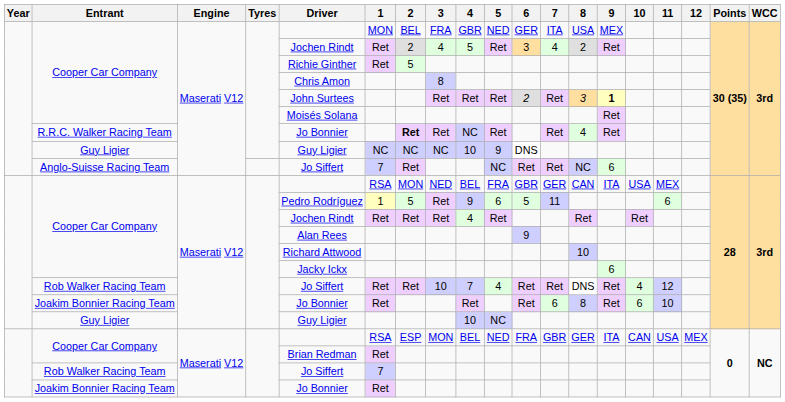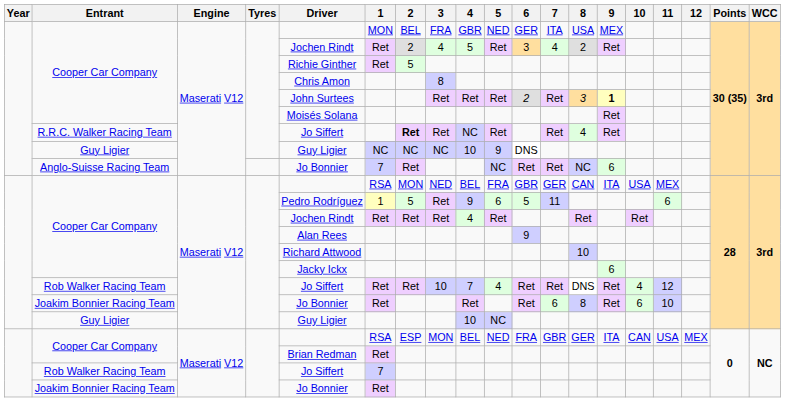 <table class="wikitable" style="text-align:center; font-size:95%">
 <tr>
 <th>Year</th>
 <th>Entrant</th>
 <th>Engine</th>
 <th>Tyres</th>
 <th>Driver</th>
 <th>1</th>
 <th>2</th>
 <th>3</th>
 <th>4</th>
 <th>5</th>
 <th>6</th>
 <th>7</th>
 <th>8</th>
 <th>9</th>
 <th>10</th>
 <th>11</th>
 <th>12</th>
 <th>Points</th>
 <th>WCC</th>
 </tr>
 <tr>
 <td rowspan="9"></td>
 <td rowspan="6"><a href='#'>Cooper Car Company</a></td>
 <td rowspan="9"><a href='#'>Maserati</a> <a href='#'>V12</a></td>
 <td rowspan="8"></td>
 <td></td>
 <td><a href='#'>MON</a></td>
 <td><a href='#'>BEL</a></td>
 <td><a href='#'>FRA</a></td>
 <td><a href='#'>GBR</a></td>
 <td><a href='#'>NED</a></td>
 <td><a href='#'>GER</a></td>
 <td><a href='#'>ITA</a></td>
 <td><a href='#'>USA</a></td>
 <td><a href='#'>MEX</a></td>
 <td></td>
 <td></td>
 <td></td>
 <td rowspan="9" style="background:#FFDF9F;"><strong>30 (35)</strong></td>
 <td rowspan="9" style="background:#FFDF9F;"><strong>3rd</strong></td>
 </tr>
 <tr>
 <td><a href='#'>Jochen Rindt</a></td>
 <td style="background:#efcfff;">Ret</td>
 <td style="background:#DFDFDF;">2</td>
 <td style="background:#DFFFDF;">4</td>
 <td style="background:#DFFFDF;">5</td>
 <td style="background:#efcfff;">Ret</td>
 <td style="background:#ffdf9f;">3</td>
 <td style="background:#DFFFDF;">4</td>
 <td style="background:#DFDFDF;">2</td>
 <td style="background:#efcfff;">Ret</td>
 <td></td>
 <td></td>
 <td></td>
 </tr>
 <tr>
 <td><a href='#'>Richie Ginther</a></td>
 <td style="background:#efcfff;">Ret</td>
 <td style="background:#DFFFDF;">5</td>
 <td></td>
 <td></td>
 <td></td>
 <td></td>
 <td></td>
 <td></td>
 <td></td>
 <td></td>
 <td></td>
 <td></td>
 </tr>
 <tr>
 <td><a href='#'>Chris Amon</a></td>
 <td></td>
 <td></td>
 <td style="background:#CFCFFF;">8</td>
 <td></td>
 <td></td>
 <td></td>
 <td></td>
 <td></td>
 <td></td>
 <td></td>
 <td></td>
 <td></td>
 </tr>
 <tr>
 <td><a href='#'>John Surtees</a></td>
 <td></td>
 <td></td>
 <td style="background:#efcfff;">Ret</td>
 <td style="background:#efcfff;">Ret</td>
 <td style="background:#efcfff;">Ret</td>
 <td style="background:#DFDFDF;"><em>2</em></td>
 <td style="background:#efcfff;">Ret</td>
 <td style="background:#ffdf9f;"><em>3</em></td>
 <td style="background:#ffffbf;"><strong>1</strong></td>
 <td></td>
 <td></td>
 <td></td>
 </tr>
 <tr>
 <td><a href='#'>Moisés Solana</a></td>
 <td></td>
 <td></td>
 <td></td>
 <td></td>
 <td></td>
 <td></td>
 <td></td>
 <td></td>
 <td style="background:#efcfff;">Ret</td>
 <td></td>
 <td></td>
 <td></td>
 </tr>
 <tr>
 <td><a href='#'>R.R.C. Walker Racing Team</a></td>
-<td><a href='#'>Jo Bonnier</a></td>
+<td><a href='#'>Jo Siffert</a></td>
 <td></td>
 <td style="background:#efcfff;"><strong>Ret</strong></td>
 <td style="background:#efcfff;">Ret</td>
 <td style="background:#cfcfff;">NC</td>
 <td style="background:#efcfff;">Ret</td>
 <td></td>
 <td style="background:#efcfff;">Ret</td>
 <td style="background:#DFFFDF;">4</td>
 <td style="background:#efcfff;">Ret</td>
 <td></td>
 <td></td>
 <td></td>
 </tr>
 <tr>
 <td><a href='#'>Guy Ligier</a></td>
 <td><a href='#'>Guy Ligier</a></td>
 <td style="background:#cfcfff;">NC</td>
 <td style="background:#cfcfff;">NC</td>
 <td style="background:#cfcfff;">NC</td>
 <td style="background:#cfcfff;">10</td>
 <td style="background:#cfcfff;">9</td>
 <td style="background:#ffffff;">DNS</td>
 <td></td>
 <td></td>
 <td></td>
 <td></td>
 <td></td>
 <td></td>
 </tr>
 <tr>
 <td><a href='#'>Anglo-Suisse Racing Team</a></td>
 <td></td>
-<td><a href='#'>Jo Siffert</a></td>
+<td><a href='#'>Jo Bonnier</a></td>
 <td style="background:#cfcfff;">7</td>
 <td style="background:#efcfff;">Ret</td>
 <td></td>
 <td></td>
 <td style="background:#cfcfff;">NC</td>
 <td style="background:#efcfff;">Ret</td>
 <td style="background:#efcfff;">Ret</td>
 <td style="background:#cfcfff;">NC</td>
 <td style="background:#DFFFDF;">6</td>
 <td></td>
 <td></td>
 <td></td>
 </tr>
 <tr>
 <td rowspan="9"></td>
 <td rowspan="6"><a href='#'>Cooper Car Company</a></td>
 <td rowspan="9"><a href='#'>Maserati</a> <a href='#'>V12</a></td>
 <td rowspan="9"></td>
 <td></td>
 <td><a href='#'>RSA</a></td>
 <td><a href='#'>MON</a></td>
 <td><a href='#'>NED</a></td>
 <td><a href='#'>BEL</a></td>
 <td><a href='#'>FRA</a></td>
 <td><a href='#'>GBR</a></td>
 <td><a href='#'>GER</a></td>
 <td><a href='#'>CAN</a></td>
 <td><a href='#'>ITA</a></td>
 <td><a href='#'>USA</a></td>
 <td><a href='#'>MEX</a></td>
 <td></td>
 <td rowspan="9" style="background:#FFDF9F;"><strong>28</strong></td>
 <td rowspan="9" style="background:#FFDF9F;"><strong>3rd</strong></td>
 </tr>
 <tr>
 <td><a href='#'>Pedro Rodríguez</a></td>
 <td style="background:#ffffbf;">1</td>
 <td style="background:#DFFFDF;">5</td>
 <td style="background:#efcfff;">Ret</td>
 <td style="background:#cfcfff;">9</td>
 <td style="background:#DFFFDF;">6</td>
 <td style="background:#DFFFDF;">5</td>
 <td style="background:#cfcfff;">11</td>
 <td></td>
 <td></td>
 <td></td>
 <td style="background:#DFFFDF;">6</td>
 <td></td>
 </tr>
 <tr>
 <td><a href='#'>Jochen Rindt</a></td>
 <td style="background:#efcfff;">Ret</td>
 <td style="background:#efcfff;">Ret</td>
 <td style="background:#efcfff;">Ret</td>
 <td style="background:#DFFFDF;">4</td>
 <td style="background:#efcfff;">Ret</td>
 <td></td>
 <td></td>
 <td style="background:#efcfff;">Ret</td>
 <td></td>
 <td style="background:#efcfff;">Ret</td>
 <td></td>
 <td></td>
 </tr>
 <tr>
 <td><a href='#'>Alan Rees</a></td>
 <td></td>
 <td></td>
 <td></td>
 <td></td>
 <td></td>
 <td style="background:#cfcfff;">9</td>
 <td></td>
 <td></td>
 <td></td>
 <td></td>
 <td></td>
 <td></td>
 </tr>
 <tr>
 <td><a href='#'>Richard Attwood</a></td>
 <td></td>
 <td></td>
 <td></td>
 <td></td>
 <td></td>
 <td></td>
 <td></td>
 <td style="background:#cfcfff;">10</td>
 <td></td>
 <td></td>
 <td></td>
 <td></td>
 </tr>
 <tr>
 <td><a href='#'>Jacky Ickx</a></td>
 <td></td>
 <td></td>
 <td></td>
 <td></td>
 <td></td>
 <td></td>
 <td></td>
 <td></td>
 <td style="background:#DFFFDF;">6</td>
 <td></td>
 <td></td>
 <td></td>
 </tr>
 <tr>
 <td><a href='#'>Rob Walker Racing Team</a></td>
 <td><a href='#'>Jo Siffert</a></td>
 <td style="background:#efcfff;">Ret</td>
 <td style="background:#efcfff;">Ret</td>
 <td style="background:#cfcfff;">10</td>
 <td style="background:#cfcfff;">7</td>
 <td style="background:#DFFFDF;">4</td>
 <td style="background:#efcfff;">Ret</td>
 <td style="background:#efcfff;">Ret</td>
 <td style="background:#ffffff;">DNS</td>
 <td style="background:#efcfff;">Ret</td>
 <td style="background:#DFFFDF;">4</td>
 <td style="background:#cfcfff;">12</td>
 <td></td>
 </tr>
 <tr>
 <td><a href='#'>Joakim Bonnier Racing Team</a></td>
 <td><a href='#'>Jo Bonnier</a></td>
 <td style="background:#efcfff;">Ret</td>
 <td></td>
 <td></td>
 <td style="background:#efcfff;">Ret</td>
 <td></td>
 <td style="background:#efcfff;">Ret</td>
 <td style="background:#DFFFDF;">6</td>
 <td style="background:#cfcfff;">8</td>
 <td style="background:#efcfff;">Ret</td>
 <td style="background:#DFFFDF;">6</td>
 <td style="background:#cfcfff;">10</td>
 <td></td>
 </tr>
 <tr>
 <td><a href='#'>Guy Ligier</a></td>
 <td><a href='#'>Guy Ligier</a></td>
 <td></td>
 <td></td>
 <td></td>
 <td style="background:#cfcfff;">10</td>
 <td style="background:#cfcfff;">NC</td>
 <td></td>
 <td></td>
 <td></td>
 <td></td>
 <td></td>
 <td></td>
 <td></td>
 </tr>
 <tr>
 <td rowspan="4"></td>
 <td rowspan="2"><a href='#'>Cooper Car Company</a></td>
 <td rowspan="4"><a href='#'>Maserati</a> <a href='#'>V12</a></td>
 <td rowspan="4"></td>
 <td></td>
 <td><a href='#'>RSA</a></td>
 <td><a href='#'>ESP</a></td>
 <td><a href='#'>MON</a></td>
 <td><a href='#'>BEL</a></td>
 <td><a href='#'>NED</a></td>
 <td><a href='#'>FRA</a></td>
 <td><a href='#'>GBR</a></td>
 <td><a href='#'>GER</a></td>
 <td><a href='#'>ITA</a></td>
 <td><a href='#'>CAN</a></td>
 <td><a href='#'>USA</a></td>
 <td><a href='#'>MEX</a></td>
 <td rowspan="4"><strong>0</strong></td>
 <td rowspan="4"><strong>NC</strong></td>
 </tr>
 <tr>
 <td><a href='#'>Brian Redman</a></td>
 <td style="background:#efcfff;">Ret</td>
 <td></td>
 <td></td>
 <td></td>
 <td></td>
 <td></td>
 <td></td>
 <td></td>
 <td></td>
 <td></td>
 <td></td>
 <td></td>
 </tr>
 <tr>
 <td><a href='#'>Rob Walker Racing Team</a></td>
 <td><a href='#'>Jo Siffert</a></td>
 <td style="background:#cfcfff;">7</td>
 <td></td>
 <td></td>
 <td></td>
 <td></td>
 <td></td>
 <td></td>
 <td></td>
 <td></td>
 <td></td>
 <td></td>
 <td></td>
 </tr>
 <tr>
 <td><a href='#'>Joakim Bonnier Racing Team</a></td>
 <td><a href='#'>Jo Bonnier</a></td>
 <td style="background:#efcfff;">Ret</td>
 <td></td>
 <td></td>
 <td></td>
 <td></td>
 <td></td>
 <td></td>
 <td></td>
 <td></td>
 <td></td>
 <td></td>
 <td></td>
 </tr>
 </table>
